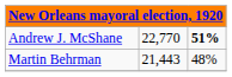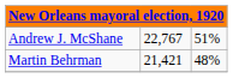 <table class="wikitable">
 <tr>
 <th colspan="7" style="background-color:#FF7F00;text-align:center;"><a href='#'>New Orleans mayoral election, 1920</a></th>
 </tr>
 <tr>
 <td><a href='#'>Andrew J. McShane</a></td>
-<td>22,770</td>
-<td><strong>51%</strong></td>
+<td>22,767</td>
+<td>51%</td>
 </tr>
 <tr>
 <td><a href='#'>Martin Behrman</a></td>
-<td>21,443</td>
+<td>21,421</td>
 <td>48%</td>
 </tr>
 <tr>
 </tr>
 </table>
